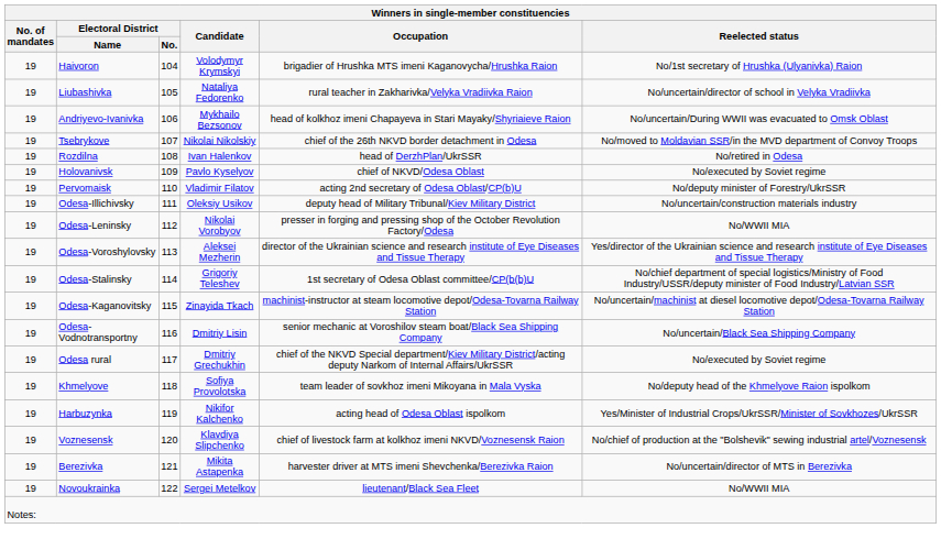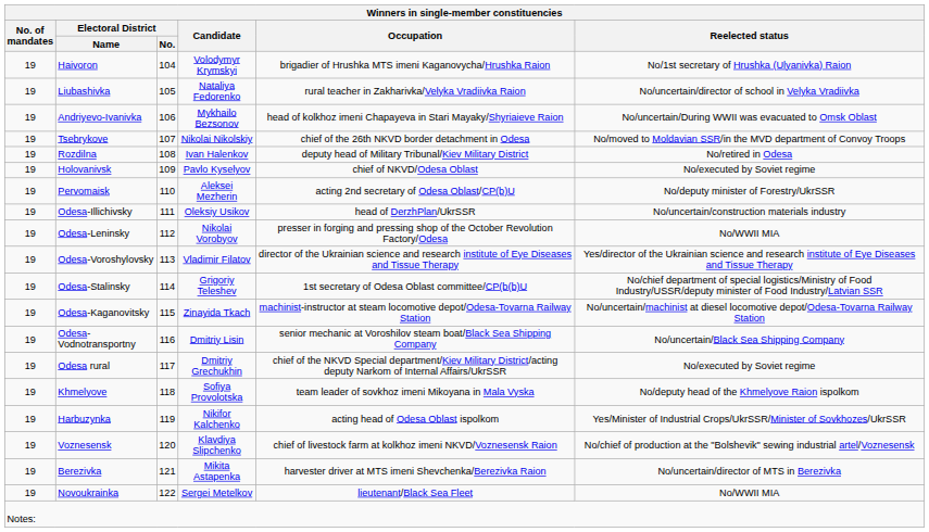 <table class="wikitable collapsible collapsed" style="width:100%; font-size:85%">
 <tr>
 <th colspan=6>Winners in single-member constituencies</th>
 </tr>
 <tr>
 <th rowspan=2 width=50>No. of mandates</th>
 <th colspan=2>Electoral District</th>
 <th rowspan=2>Candidate</th>
 <th rowspan=2>Occupation</th>
 <th rowspan=2>Reelected status</th>
 </tr>
 <tr>
 <th>Name</th>
 <th>No.</th>
 </tr>
 <tr>
 <td style="text-align: center">19</td>
 <td><a href='#'>Haivoron</a></td>
 <td style="text-align: center">104</td>
 <td style="text-align: center"><a href='#'>Volodymyr Krymskyi</a></td>
 <td style="text-align: center">brigadier of Hrushka MTS imeni Kaganovycha/<a href='#'>Hrushka Raion</a></td>
 <td style="text-align: center">No/1st secretary of <a href='#'>Hrushka (Ulyanivka) Raion</a></td>
 </tr>
 <tr>
 <td style="text-align: center">19</td>
 <td><a href='#'>Liubashivka</a></td>
 <td style="text-align: center">105</td>
 <td style="text-align: center"><a href='#'>Nataliya Fedorenko</a></td>
 <td style="text-align: center">rural teacher in Zakharivka/<a href='#'>Velyka Vradiivka Raion</a></td>
 <td style="text-align: center">No/uncertain/director of school in <a href='#'>Velyka Vradiivka</a></td>
 </tr>
 <tr>
 <td style="text-align: center">19</td>
 <td><a href='#'>Andriyevo-Ivanivka</a></td>
 <td style="text-align: center">106</td>
 <td style="text-align: center"><a href='#'>Mykhailo Bezsonov</a></td>
 <td style="text-align: center">head of kolkhoz imeni Chapayeva in Stari Mayaky/<a href='#'>Shyriaieve Raion</a></td>
 <td style="text-align: center">No/uncertain/During WWII was evacuated to <a href='#'>Omsk Oblast</a></td>
 </tr>
 <tr>
 <td style="text-align: center">19</td>
 <td><a href='#'>Tsebrykove</a></td>
 <td style="text-align: center">107</td>
 <td style="text-align: center"><a href='#'>Nikolai Nikolskiy</a></td>
 <td style="text-align: center">chief of the 26th NKVD border detachment in <a href='#'>Odesa</a></td>
 <td style="text-align: center">No/moved to <a href='#'>Moldavian SSR</a>/in the MVD department of Convoy Troops</td>
 </tr>
 <tr>
 <td style="text-align: center">19</td>
 <td><a href='#'>Rozdilna</a></td>
 <td style="text-align: center">108</td>
 <td style="text-align: center"><a href='#'>Ivan Halenkov</a></td>
-<td style="text-align: center">head of <a href='#'>DerzhPlan</a>/UkrSSR</td>
+<td style="text-align: center">deputy head of Military Tribunal/<a href='#'>Kiev Military District</a></td>
 <td style="text-align: center">No/retired in <a href='#'>Odesa</a></td>
 </tr>
 <tr>
 <td style="text-align: center">19</td>
 <td><a href='#'>Holovanivsk</a></td>
 <td style="text-align: center">109</td>
 <td style="text-align: center"><a href='#'>Pavlo Kyselyov</a></td>
 <td style="text-align: center">chief of NKVD/<a href='#'>Odesa Oblast</a></td>
 <td style="text-align: center">No/executed by Soviet regime</td>
 </tr>
 <tr>
 <td style="text-align: center">19</td>
 <td><a href='#'>Pervomaisk</a></td>
 <td style="text-align: center">110</td>
-<td style="text-align: center"><a href='#'>Vladimir Filatov</a></td>
+<td style="text-align: center"><a href='#'>Aleksei Mezherin</a></td>
 <td style="text-align: center">acting 2nd secretary of <a href='#'>Odesa Oblast</a>/<a href='#'>CP(b)U</a></td>
 <td style="text-align: center">No/deputy minister of Forestry/UkrSSR</td>
 </tr>
 <tr>
 <td style="text-align: center">19</td>
 <td><a href='#'>Odesa</a>-Illichivsky</td>
 <td style="text-align: center">111</td>
 <td style="text-align: center"><a href='#'>Oleksiy Usikov</a></td>
-<td style="text-align: center">deputy head of Military Tribunal/<a href='#'>Kiev Military District</a></td>
+<td style="text-align: center">head of <a href='#'>DerzhPlan</a>/UkrSSR</td>
 <td style="text-align: center">No/uncertain/construction materials industry</td>
 </tr>
 <tr>
 <td style="text-align: center">19</td>
 <td><a href='#'>Odesa</a>-Leninsky</td>
 <td style="text-align: center">112</td>
 <td style="text-align: center"><a href='#'>Nikolai Vorobyov</a></td>
 <td style="text-align: center">presser in forging and pressing shop of the October Revolution Factory/<a href='#'>Odesa</a></td>
 <td style="text-align: center">No/WWII MIA</td>
 </tr>
 <tr>
 <td style="text-align: center">19</td>
 <td><a href='#'>Odesa</a>-Voroshylovsky</td>
 <td style="text-align: center">113</td>
-<td style="text-align: center"><a href='#'>Aleksei Mezherin</a></td>
+<td style="text-align: center"><a href='#'>Vladimir Filatov</a></td>
 <td style="text-align: center">director of the Ukrainian science and research <a href='#'>institute of Eye Diseases and Tissue Therapy</a></td>
 <td style="text-align: center">Yes/director of the Ukrainian science and research <a href='#'>institute of Eye Diseases and Tissue Therapy</a></td>
 </tr>
 <tr>
 <td style="text-align: center">19</td>
 <td><a href='#'>Odesa</a>-Stalinsky</td>
 <td style="text-align: center">114</td>
 <td style="text-align: center"><a href='#'>Grigoriy Teleshev</a></td>
 <td style="text-align: center">1st secretary of Odesa Oblast committee/<a href='#'>CP(b(b)U</a></td>
 <td style="text-align: center">No/chief department of special logistics/Ministry of Food Industry/USSR/deputy minister of Food Industry/<a href='#'>Latvian SSR</a></td>
 </tr>
 <tr>
 <td style="text-align: center">19</td>
 <td><a href='#'>Odesa</a>-Kaganovitsky</td>
 <td style="text-align: center">115</td>
 <td style="text-align: center"><a href='#'>Zinayida Tkach</a></td>
 <td style="text-align: center"><a href='#'>machinist</a>-instructor at steam locomotive depot/<a href='#'>Odesa-Tovarna Railway Station</a></td>
 <td style="text-align: center">No/uncertain/<a href='#'>machinist</a> at diesel locomotive depot/<a href='#'>Odesa-Tovarna Railway Station</a></td>
 </tr>
 <tr>
 <td style="text-align: center">19</td>
 <td><a href='#'>Odesa</a>-Vodnotransportny</td>
 <td style="text-align: center">116</td>
 <td style="text-align: center"><a href='#'>Dmitriy Lisin</a></td>
 <td style="text-align: center">senior mechanic at Voroshilov steam boat/<a href='#'>Black Sea Shipping Company</a></td>
 <td style="text-align: center">No/uncertain/<a href='#'>Black Sea Shipping Company</a></td>
 </tr>
 <tr>
 <td style="text-align: center">19</td>
 <td><a href='#'>Odesa</a> rural</td>
 <td style="text-align: center">117</td>
 <td style="text-align: center"><a href='#'>Dmitriy Grechukhin</a></td>
 <td style="text-align: center">chief of the NKVD Special department/<a href='#'>Kiev Military District</a>/acting deputy Narkom of Internal Affairs/UkrSSR</td>
 <td style="text-align: center">No/executed by Soviet regime</td>
 </tr>
 <tr>
 <td style="text-align: center">19</td>
 <td><a href='#'>Khmelyove</a></td>
 <td style="text-align: center">118</td>
 <td style="text-align: center"><a href='#'>Sofiya Provolotska</a></td>
 <td style="text-align: center">team leader of sovkhoz imeni Mikoyana in <a href='#'>Mala Vyska</a></td>
 <td style="text-align: center">No/deputy head of the <a href='#'>Khmelyove Raion</a> ispolkom</td>
 </tr>
 <tr>
 <td style="text-align: center">19</td>
 <td><a href='#'>Harbuzynka</a></td>
 <td style="text-align: center">119</td>
 <td style="text-align: center"><a href='#'>Nikifor Kalchenko</a></td>
 <td style="text-align: center">acting head of <a href='#'>Odesa Oblast</a> ispolkom</td>
 <td style="text-align: center">Yes/Minister of Industrial Crops/UkrSSR/<a href='#'>Minister of Sovkhozes</a>/UkrSSR</td>
 </tr>
 <tr>
 <td style="text-align: center">19</td>
 <td><a href='#'>Voznesensk</a></td>
 <td style="text-align: center">120</td>
 <td style="text-align: center"><a href='#'>Klavdiya Slipchenko</a></td>
 <td style="text-align: center">chief of livestock farm at kolkhoz imeni NKVD/<a href='#'>Voznesensk Raion</a></td>
 <td style="text-align: center">No/chief of production at the "Bolshevik" sewing industrial <a href='#'>artel</a>/<a href='#'>Voznesensk</a></td>
 </tr>
 <tr>
 <td style="text-align: center">19</td>
 <td><a href='#'>Berezivka</a></td>
 <td style="text-align: center">121</td>
 <td style="text-align: center"><a href='#'>Mikita Astapenka</a></td>
 <td style="text-align: center">harvester driver at MTS imeni Shevchenka/<a href='#'>Berezivka Raion</a></td>
 <td style="text-align: center">No/uncertain/director of MTS in <a href='#'>Berezivka</a></td>
 </tr>
 <tr>
 <td style="text-align: center">19</td>
 <td><a href='#'>Novoukrainka</a></td>
 <td style="text-align: center">122</td>
 <td style="text-align: center"><a href='#'>Sergei Metelkov</a></td>
 <td style="text-align: center"><a href='#'>lieutenant</a>/<a href='#'>Black Sea Fleet</a></td>
 <td style="text-align: center">No/WWII MIA</td>
 </tr>
 <tr>
 <td colspan=9 align=left><br>Notes:</td>
 </tr>
 </table>
